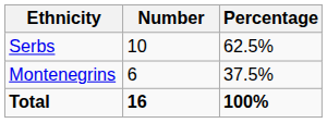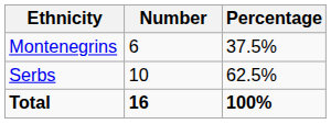 <table class="wikitable">
 <tr>
 <th width="100px">Ethnicity</th>
 <th width="80px">Number</th>
 <th width="80px">Percentage</th>
 </tr>
 <tr>
+<td><a href='#'>Montenegrins</a></td>
+<td>6</td>
+<td>37.5%</td>
+</tr>
+<tr>
 <td><a href='#'>Serbs</a></td>
 <td>10</td>
 <td>62.5%</td>
-</tr>
-<tr>
-<td><a href='#'>Montenegrins</a></td>
-<td>6</td>
-<td>37.5%</td>
 </tr>
 <tr>
 <td><strong>Total</strong></td>
 <td><strong>16</strong></td>
 <td><strong>100%</strong></td>
 </tr>
 </table>
